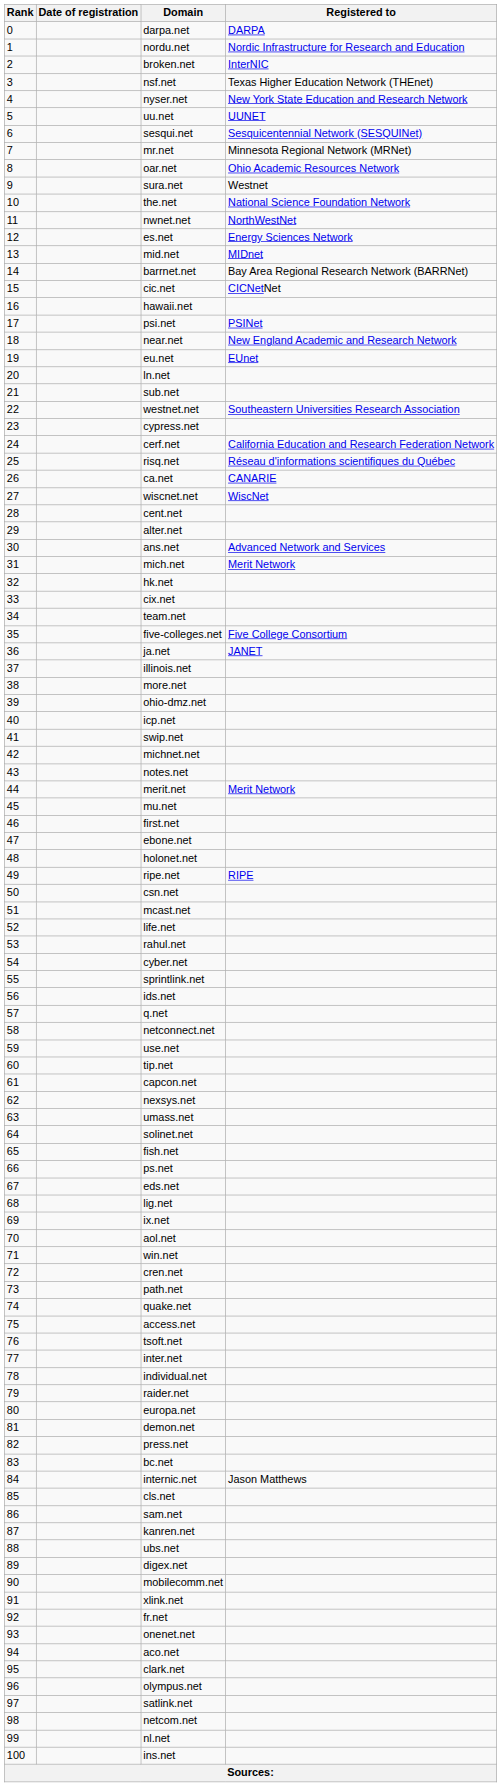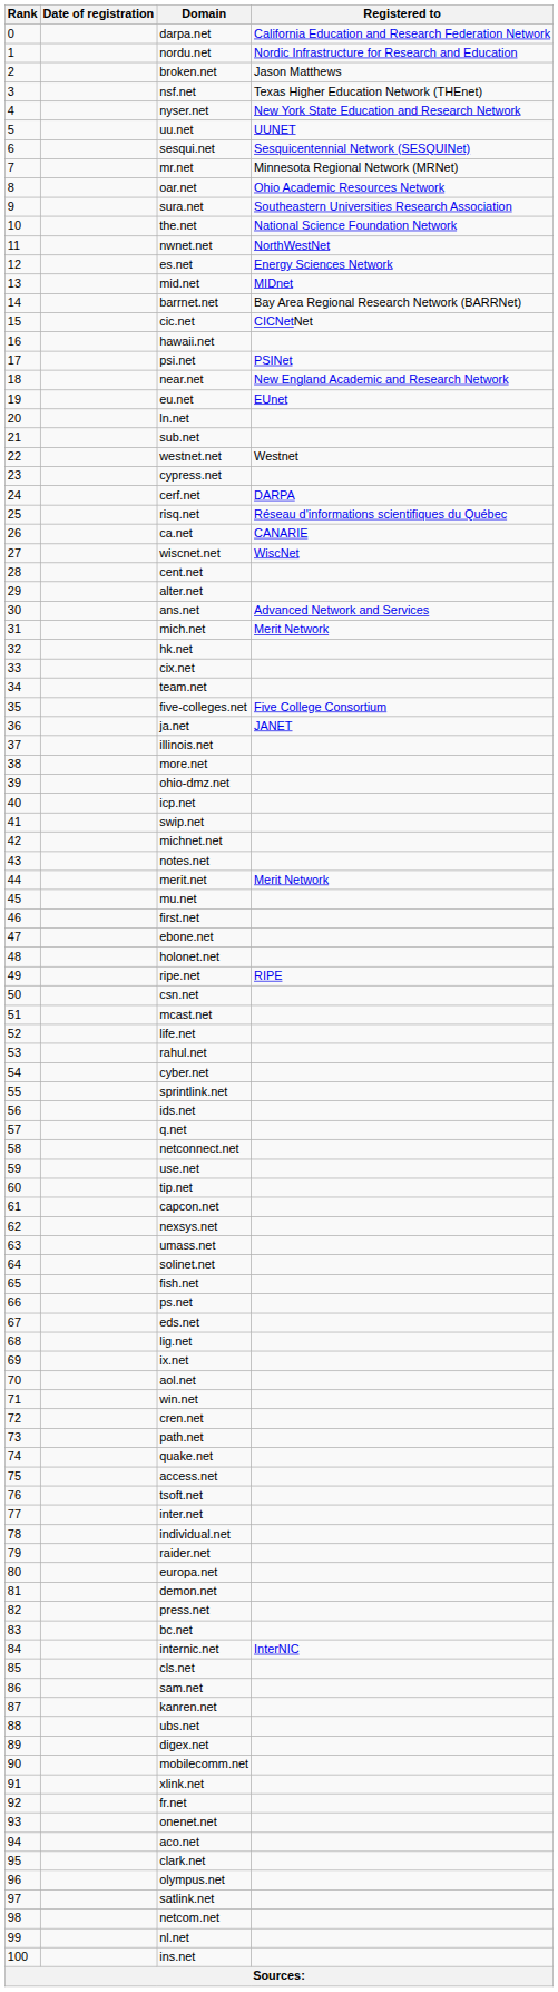 <table class="wikitable">
 <tr>
 <th>Rank</th>
 <th>Date of registration</th>
 <th>Domain</th>
 <th>Registered to</th>
 </tr>
 <tr>
 <td>0</td>
 <td></td>
 <td>darpa.net</td>
-<td><a href='#'>DARPA</a></td>
+<td><a href='#'>California Education and Research Federation Network</a></td>
 </tr>
 <tr>
 <td>1</td>
 <td></td>
 <td>nordu.net</td>
 <td><a href='#'>Nordic Infrastructure for Research and Education</a></td>
 </tr>
 <tr>
 <td>2</td>
 <td></td>
 <td>broken.net</td>
-<td><a href='#'>InterNIC</a></td>
+<td>Jason Matthews</td>
 </tr>
 <tr>
 <td>3</td>
 <td></td>
 <td>nsf.net</td>
 <td>Texas Higher Education Network (THEnet)</td>
 </tr>
 <tr>
 <td>4</td>
 <td></td>
 <td>nyser.net</td>
 <td><a href='#'>New York State Education and Research Network</a></td>
 </tr>
 <tr>
 <td>5</td>
 <td></td>
 <td>uu.net</td>
 <td><a href='#'>UUNET</a></td>
 </tr>
 <tr>
 <td>6</td>
 <td></td>
 <td>sesqui.net</td>
 <td><a href='#'>Sesquicentennial Network (SESQUINet)</a></td>
 </tr>
 <tr>
 <td>7</td>
 <td></td>
 <td>mr.net</td>
 <td>Minnesota Regional Network (MRNet)</td>
 </tr>
 <tr>
 <td>8</td>
 <td></td>
 <td>oar.net</td>
 <td><a href='#'>Ohio Academic Resources Network</a></td>
 </tr>
 <tr>
 <td>9</td>
 <td></td>
 <td>sura.net</td>
-<td>Westnet</td>
+<td><a href='#'>Southeastern Universities Research Association</a></td>
 </tr>
 <tr>
 <td>10</td>
 <td></td>
 <td>the.net</td>
 <td><a href='#'>National Science Foundation Network</a></td>
 </tr>
 <tr>
 <td>11</td>
 <td></td>
 <td>nwnet.net</td>
 <td><a href='#'>NorthWestNet</a></td>
 </tr>
 <tr>
 <td>12</td>
 <td></td>
 <td>es.net</td>
 <td><a href='#'>Energy Sciences Network</a></td>
 </tr>
 <tr>
 <td>13</td>
 <td></td>
 <td>mid.net</td>
 <td><a href='#'>MIDnet</a></td>
 </tr>
 <tr>
 <td>14</td>
 <td></td>
 <td>barrnet.net</td>
 <td>Bay Area Regional Research Network (BARRNet)</td>
 </tr>
 <tr>
 <td>15</td>
 <td></td>
 <td>cic.net</td>
 <td><a href='#'>CICNet</a>Net</td>
 </tr>
 <tr>
 <td>16</td>
 <td></td>
 <td>hawaii.net</td>
 <td></td>
 </tr>
 <tr>
 <td>17</td>
 <td></td>
 <td>psi.net</td>
 <td><a href='#'>PSINet</a></td>
 </tr>
 <tr>
 <td>18</td>
 <td></td>
 <td>near.net</td>
 <td><a href='#'>New England Academic and Research Network</a></td>
 </tr>
 <tr>
 <td>19</td>
 <td></td>
 <td>eu.net</td>
 <td><a href='#'>EUnet</a></td>
 </tr>
 <tr>
 <td>20</td>
 <td></td>
 <td>ln.net</td>
 <td></td>
 </tr>
 <tr>
 <td>21</td>
 <td></td>
 <td>sub.net</td>
 <td></td>
 </tr>
 <tr>
 <td>22</td>
 <td></td>
 <td>westnet.net</td>
-<td><a href='#'>Southeastern Universities Research Association</a></td>
+<td>Westnet</td>
 </tr>
 <tr>
 <td>23</td>
 <td></td>
 <td>cypress.net</td>
 <td></td>
 </tr>
 <tr>
 <td>24</td>
 <td></td>
 <td>cerf.net</td>
-<td><a href='#'>California Education and Research Federation Network</a></td>
+<td><a href='#'>DARPA</a></td>
 </tr>
 <tr>
 <td>25</td>
 <td></td>
 <td>risq.net</td>
 <td><a href='#'>Réseau d'informations scientifiques du Québec</a></td>
 </tr>
 <tr>
 <td>26</td>
 <td></td>
 <td>ca.net</td>
 <td><a href='#'>CANARIE</a></td>
 </tr>
 <tr>
 <td>27</td>
 <td></td>
 <td>wiscnet.net</td>
 <td><a href='#'>WiscNet</a></td>
 </tr>
 <tr>
 <td>28</td>
 <td></td>
 <td>cent.net</td>
 <td></td>
 </tr>
 <tr>
 <td>29</td>
 <td></td>
 <td>alter.net</td>
 <td></td>
 </tr>
 <tr>
 <td>30</td>
 <td></td>
 <td>ans.net</td>
 <td><a href='#'>Advanced Network and Services</a></td>
 </tr>
 <tr>
 <td>31</td>
 <td></td>
 <td>mich.net</td>
 <td><a href='#'>Merit Network</a></td>
 </tr>
 <tr>
 <td>32</td>
 <td></td>
 <td>hk.net</td>
 <td></td>
 </tr>
 <tr>
 <td>33</td>
 <td></td>
 <td>cix.net</td>
 <td></td>
 </tr>
 <tr>
 <td>34</td>
 <td></td>
 <td>team.net</td>
 <td></td>
 </tr>
 <tr>
 <td>35</td>
 <td></td>
 <td>five-colleges.net</td>
 <td><a href='#'>Five College Consortium</a></td>
 </tr>
 <tr>
 <td>36</td>
 <td></td>
 <td>ja.net</td>
 <td><a href='#'>JANET</a></td>
 </tr>
 <tr>
 <td>37</td>
 <td></td>
 <td>illinois.net</td>
 <td></td>
 </tr>
 <tr>
 <td>38</td>
 <td></td>
 <td>more.net</td>
 <td></td>
 </tr>
 <tr>
 <td>39</td>
 <td></td>
 <td>ohio-dmz.net</td>
 <td></td>
 </tr>
 <tr>
 <td>40</td>
 <td></td>
 <td>icp.net</td>
 <td></td>
 </tr>
 <tr>
 <td>41</td>
 <td></td>
 <td>swip.net</td>
 <td></td>
 </tr>
 <tr>
 <td>42</td>
 <td></td>
 <td>michnet.net</td>
 <td></td>
 </tr>
 <tr>
 <td>43</td>
 <td></td>
 <td>notes.net</td>
 <td></td>
 </tr>
 <tr>
 <td>44</td>
 <td></td>
 <td>merit.net</td>
 <td><a href='#'>Merit Network</a></td>
 </tr>
 <tr>
 <td>45</td>
 <td></td>
 <td>mu.net</td>
 <td></td>
 </tr>
 <tr>
 <td>46</td>
 <td></td>
 <td>first.net</td>
 <td></td>
 </tr>
 <tr>
 <td>47</td>
 <td></td>
 <td>ebone.net</td>
 <td></td>
 </tr>
 <tr>
 <td>48</td>
 <td></td>
 <td>holonet.net</td>
 <td></td>
 </tr>
 <tr>
 <td>49</td>
 <td></td>
 <td>ripe.net</td>
 <td><a href='#'>RIPE</a></td>
 </tr>
 <tr>
 <td>50</td>
 <td></td>
 <td>csn.net</td>
 <td></td>
 </tr>
 <tr>
 <td>51</td>
 <td></td>
 <td>mcast.net</td>
 <td></td>
 </tr>
 <tr>
 <td>52</td>
 <td></td>
 <td>life.net</td>
 <td></td>
 </tr>
 <tr>
 <td>53</td>
 <td></td>
 <td>rahul.net</td>
 <td></td>
 </tr>
 <tr>
 <td>54</td>
 <td></td>
 <td>cyber.net</td>
 <td></td>
 </tr>
 <tr>
 <td>55</td>
 <td></td>
 <td>sprintlink.net</td>
 <td></td>
 </tr>
 <tr>
 <td>56</td>
 <td></td>
 <td>ids.net</td>
 <td></td>
 </tr>
 <tr>
 <td>57</td>
 <td></td>
 <td>q.net</td>
 <td></td>
 </tr>
 <tr>
 <td>58</td>
 <td></td>
 <td>netconnect.net</td>
 <td></td>
 </tr>
 <tr>
 <td>59</td>
 <td></td>
 <td>use.net</td>
 <td></td>
 </tr>
 <tr>
 <td>60</td>
 <td></td>
 <td>tip.net</td>
 <td></td>
 </tr>
 <tr>
 <td>61</td>
 <td></td>
 <td>capcon.net</td>
 <td></td>
 </tr>
 <tr>
 <td>62</td>
 <td></td>
 <td>nexsys.net</td>
 <td></td>
 </tr>
 <tr>
 <td>63</td>
 <td></td>
 <td>umass.net</td>
 <td></td>
 </tr>
 <tr>
 <td>64</td>
 <td></td>
 <td>solinet.net</td>
 <td></td>
 </tr>
 <tr>
 <td>65</td>
 <td></td>
 <td>fish.net</td>
 <td></td>
 </tr>
 <tr>
 <td>66</td>
 <td></td>
 <td>ps.net</td>
 <td></td>
 </tr>
 <tr>
 <td>67</td>
 <td></td>
 <td>eds.net</td>
 <td></td>
 </tr>
 <tr>
 <td>68</td>
 <td></td>
 <td>lig.net</td>
 <td></td>
 </tr>
 <tr>
 <td>69</td>
 <td></td>
 <td>ix.net</td>
 <td></td>
 </tr>
 <tr>
 <td>70</td>
 <td></td>
 <td>aol.net</td>
 <td></td>
 </tr>
 <tr>
 <td>71</td>
 <td></td>
 <td>win.net</td>
 <td></td>
 </tr>
 <tr>
 <td>72</td>
 <td></td>
 <td>cren.net</td>
 <td></td>
 </tr>
 <tr>
 <td>73</td>
 <td></td>
 <td>path.net</td>
 <td></td>
 </tr>
 <tr>
 <td>74</td>
 <td></td>
 <td>quake.net</td>
 <td></td>
 </tr>
 <tr>
 <td>75</td>
 <td></td>
 <td>access.net</td>
 <td></td>
 </tr>
 <tr>
 <td>76</td>
 <td></td>
 <td>tsoft.net</td>
 <td></td>
 </tr>
 <tr>
 <td>77</td>
 <td></td>
 <td>inter.net</td>
 <td></td>
 </tr>
 <tr>
 <td>78</td>
 <td></td>
 <td>individual.net</td>
 <td></td>
 </tr>
 <tr>
 <td>79</td>
 <td></td>
 <td>raider.net</td>
 <td></td>
 </tr>
 <tr>
 <td>80</td>
 <td></td>
 <td>europa.net</td>
 <td></td>
 </tr>
 <tr>
 <td>81</td>
 <td></td>
 <td>demon.net</td>
 <td></td>
 </tr>
 <tr>
 <td>82</td>
 <td></td>
 <td>press.net</td>
 <td></td>
 </tr>
 <tr>
 <td>83</td>
 <td></td>
 <td>bc.net</td>
 <td></td>
 </tr>
 <tr>
 <td>84</td>
 <td></td>
 <td>internic.net</td>
-<td>Jason Matthews</td>
+<td><a href='#'>InterNIC</a></td>
 </tr>
 <tr>
 <td>85</td>
 <td></td>
 <td>cls.net</td>
 <td></td>
 </tr>
 <tr>
 <td>86</td>
 <td></td>
 <td>sam.net</td>
 <td></td>
 </tr>
 <tr>
 <td>87</td>
 <td></td>
 <td>kanren.net</td>
 <td></td>
 </tr>
 <tr>
 <td>88</td>
 <td></td>
 <td>ubs.net</td>
 <td></td>
 </tr>
 <tr>
 <td>89</td>
 <td></td>
 <td>digex.net</td>
 <td></td>
 </tr>
 <tr>
 <td>90</td>
 <td></td>
 <td>mobilecomm.net</td>
 <td></td>
 </tr>
 <tr>
 <td>91</td>
 <td></td>
 <td>xlink.net</td>
 <td></td>
 </tr>
 <tr>
 <td>92</td>
 <td></td>
 <td>fr.net</td>
 <td></td>
 </tr>
 <tr>
 <td>93</td>
 <td></td>
 <td>onenet.net</td>
 <td></td>
 </tr>
 <tr>
 <td>94</td>
 <td></td>
 <td>aco.net</td>
 <td></td>
 </tr>
 <tr>
 <td>95</td>
 <td></td>
 <td>clark.net</td>
 <td></td>
 </tr>
 <tr>
 <td>96</td>
 <td></td>
 <td>olympus.net</td>
 <td></td>
 </tr>
 <tr>
 <td>97</td>
 <td></td>
 <td>satlink.net</td>
 <td></td>
 </tr>
 <tr>
 <td>98</td>
 <td></td>
 <td>netcom.net</td>
 <td></td>
 </tr>
 <tr>
 <td>99</td>
 <td></td>
 <td>nl.net</td>
 <td></td>
 </tr>
 <tr>
 <td>100</td>
 <td></td>
 <td>ins.net</td>
 <td></td>
 </tr>
 <tr>
 <th colspan="4">Sources:</th>
 </tr>
 </table>
